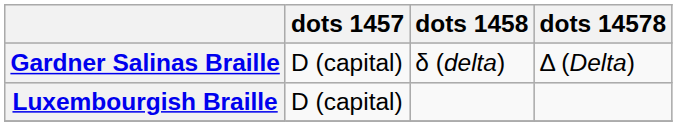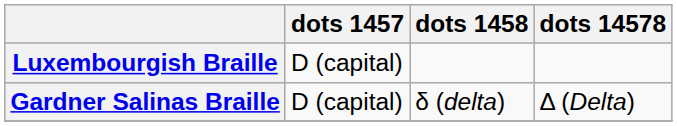 <table class="wikitable">
 <tr>
 <th></th>
 <th>dots 1457</th>
 <th>dots 1458</th>
 <th>dots 14578</th>
 </tr>
 <tr>
+<th align=left><a href='#'>Luxembourgish Braille</a></th>
+<td>D (capital)</td>
+<td></td>
+<td></td>
+</tr>
+<tr>
 <th align=left><a href='#'>Gardner Salinas Braille</a></th>
 <td>D (capital)</td>
 <td>δ (<em>delta</em>)</td>
 <td>Δ (<em>Delta</em>)</td>
 </tr>
 <tr>
-<th align=left><a href='#'>Luxembourgish Braille</a></th>
-<td>D (capital)</td>
-<td></td>
-<td></td>
-</tr>
-<tr>
 </tr>
 </table>
